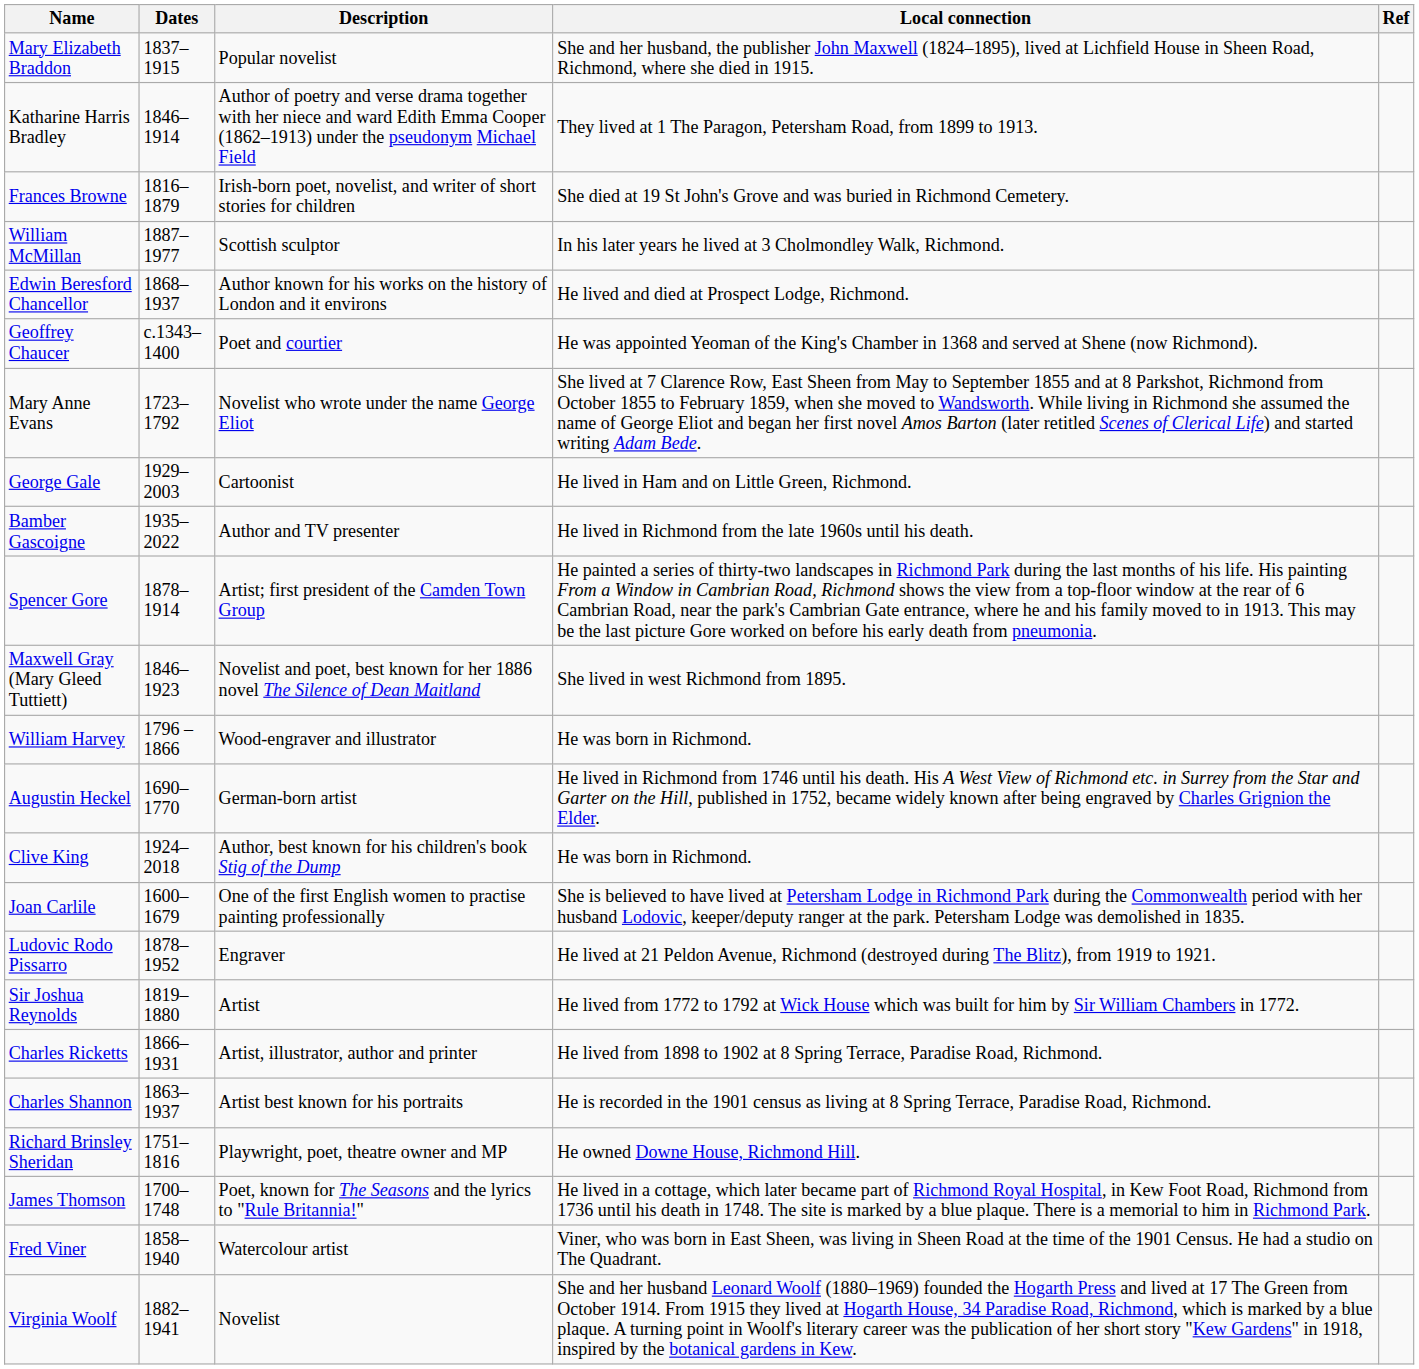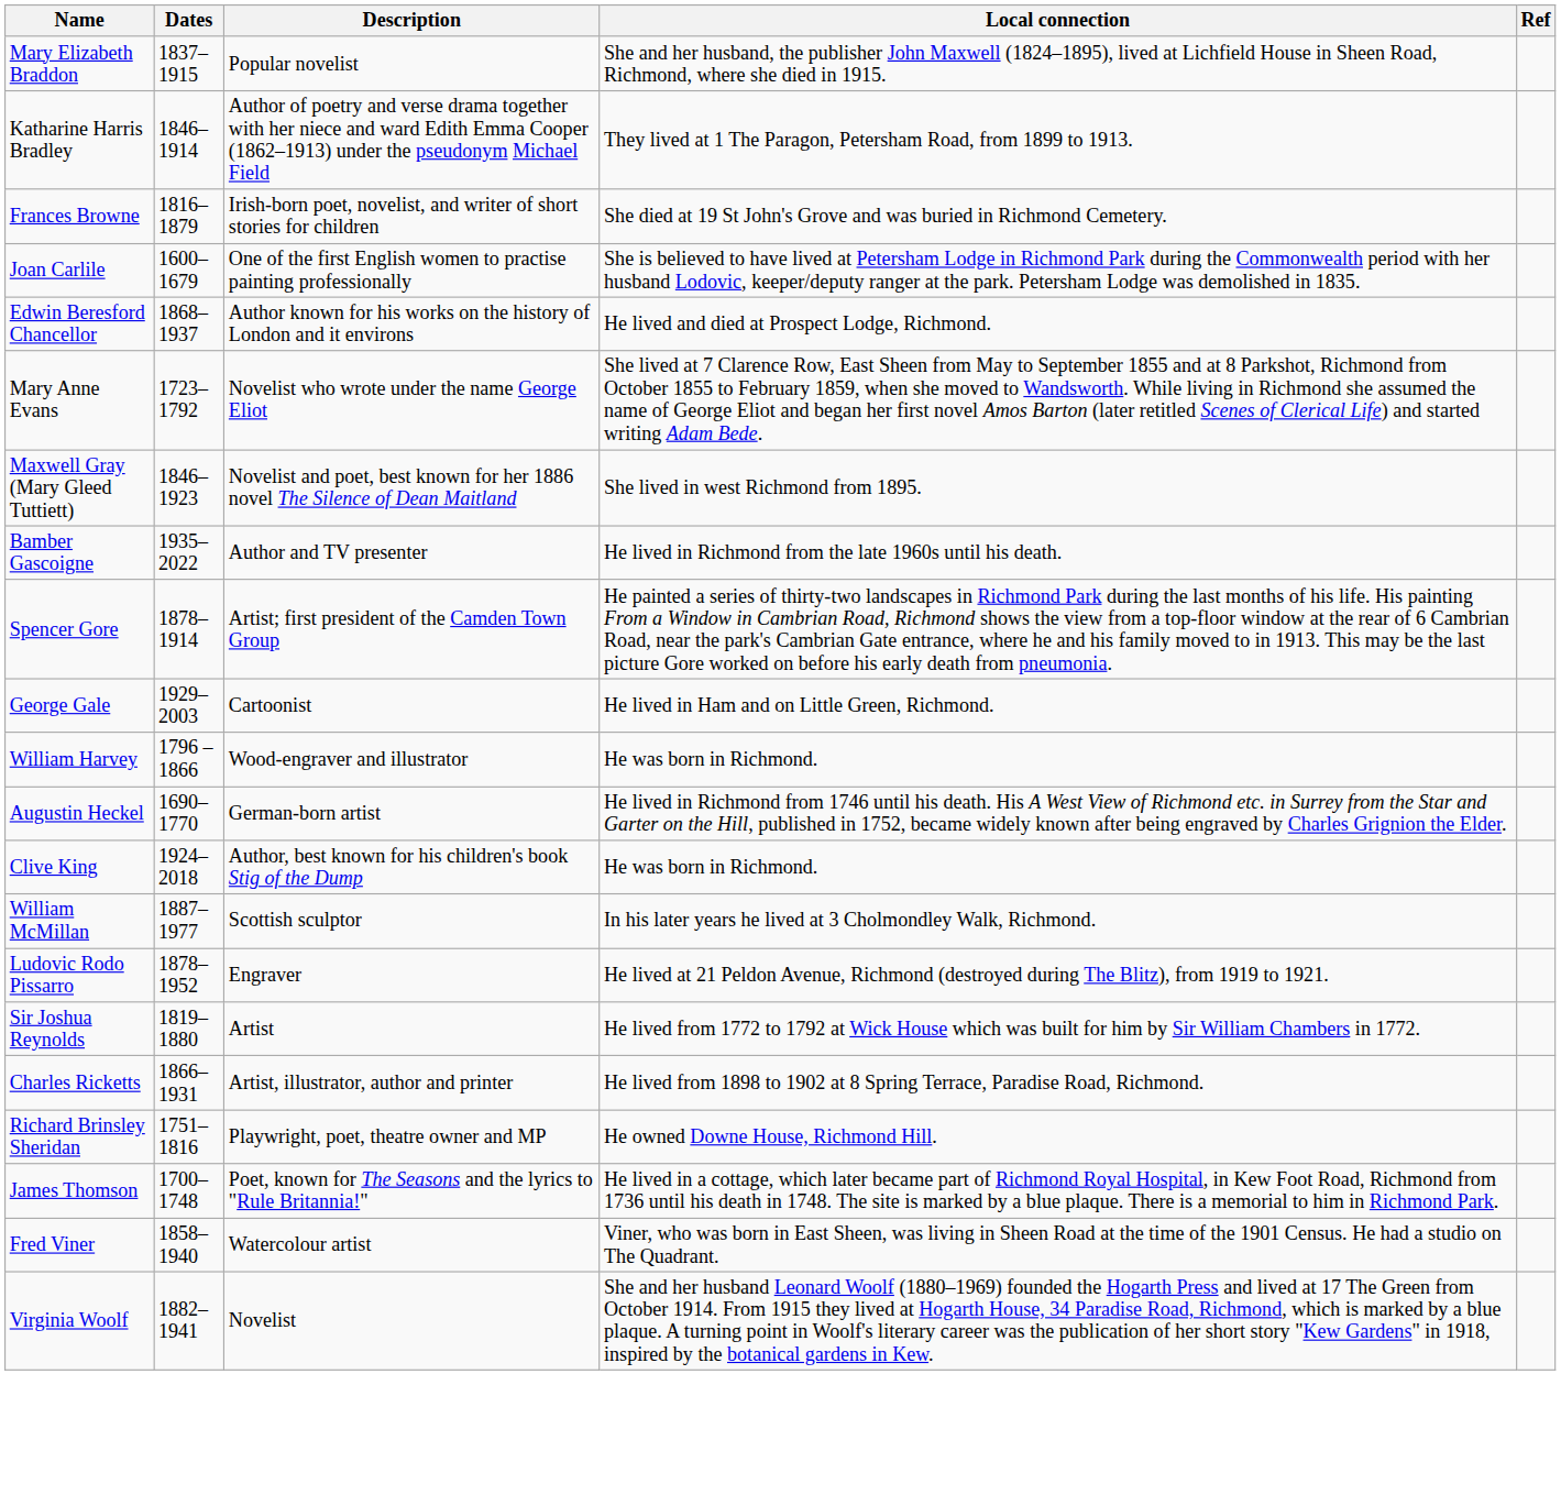 <table class="wikitable sortable">
 <tr>
 <th width=>Name</th>
 <th width=>Dates</th>
 <th width=>Description</th>
 <th width=>Local connection</th>
 <th width=>Ref</th>
 </tr>
 <tr>
 <td><a href='#'>Mary Elizabeth Braddon</a></td>
 <td>1837–1915</td>
 <td>Popular novelist</td>
 <td>She and her husband, the publisher <a href='#'>John Maxwell</a> (1824–1895), lived at Lichfield House in Sheen Road, Richmond, where she died in 1915.</td>
 <td></td>
 </tr>
 <tr>
 <td>Katharine Harris Bradley</td>
 <td>1846–1914</td>
 <td>Author of poetry and verse drama together with her niece and ward Edith Emma Cooper (1862–1913) under the <a href='#'>pseudonym</a> <a href='#'>Michael Field</a></td>
 <td>They lived at 1 The Paragon, Petersham Road, from 1899 to 1913.</td>
 <td></td>
 </tr>
 <tr>
 <td><a href='#'>Frances Browne</a></td>
 <td>1816–1879</td>
 <td>Irish-born poet, novelist, and writer of short stories for children</td>
 <td>She died at 19 St John's Grove and was buried in Richmond Cemetery.</td>
 <td></td>
 </tr>
 <tr>
-<td><a href='#'>William McMillan</a></td>
-<td>1887–1977</td>
-<td>Scottish sculptor</td>
-<td>In his later years he lived at 3 Cholmondley Walk, Richmond.</td>
+<td><a href='#'>Joan Carlile</a></td>
+<td>1600–1679</td>
+<td>One of the first English women to practise painting professionally</td>
+<td>She is believed to have lived at <a href='#'>Petersham Lodge in Richmond Park</a> during the <a href='#'>Commonwealth</a> period with her husband <a href='#'>Lodovic</a>, keeper/deputy ranger at the park. Petersham Lodge was demolished in 1835.</td>
 <td></td>
 </tr>
 <tr>
 <td><a href='#'>Edwin Beresford Chancellor</a></td>
 <td>1868–1937</td>
 <td>Author known for his works on the history of London and it environs</td>
 <td>He lived and died at Prospect Lodge, Richmond.</td>
 <td></td>
 </tr>
 <tr>
-<td><a href='#'>Geoffrey Chaucer</a></td>
-<td>c.1343–1400</td>
-<td>Poet and <a href='#'>courtier</a></td>
-<td>He was appointed Yeoman of the King's Chamber in 1368 and served at Shene (now Richmond).</td>
-<td></td>
-</tr>
-<tr>
 <td>Mary Anne Evans</td>
 <td>1723–1792</td>
 <td>Novelist who wrote under the name <a href='#'>George Eliot</a></td>
 <td>She lived at 7 Clarence Row, East Sheen from May to September 1855 and at 8 Parkshot, Richmond from October 1855 to February 1859, when she moved to <a href='#'>Wandsworth</a>. While living in Richmond she assumed the name of George Eliot and began her first novel <em>Amos Barton</em> (later retitled <em><a href='#'>Scenes of Clerical Life</a></em>) and started writing <em><a href='#'>Adam Bede</a></em>.</td>
 <td></td>
 </tr>
 <tr>
-<td><a href='#'>George Gale</a></td>
-<td>1929–2003</td>
-<td>Cartoonist</td>
-<td>He lived in Ham and on Little Green, Richmond.</td>
+<td><a href='#'>Maxwell Gray</a> (Mary Gleed Tuttiett)</td>
+<td>1846–1923</td>
+<td>Novelist and poet, best known for her 1886 novel <em><a href='#'>The Silence of Dean Maitland</a></em></td>
+<td>She lived in west Richmond from 1895.</td>
 <td></td>
 </tr>
 <tr>
 <td><a href='#'>Bamber Gascoigne</a></td>
 <td>1935–2022</td>
 <td>Author and TV presenter</td>
 <td>He lived in Richmond from the late 1960s until his death.</td>
 <td></td>
 </tr>
 <tr>
 <td><a href='#'>Spencer Gore</a></td>
 <td>1878–1914</td>
 <td>Artist; first president of the <a href='#'>Camden Town Group</a></td>
 <td>He painted a series of thirty-two landscapes in <a href='#'>Richmond Park</a> during the last months of his life. His painting <em>From a Window in Cambrian Road, Richmond</em> shows the view from a top-floor window at the rear of 6 Cambrian Road, near the park's Cambrian Gate entrance, where he and his family moved to in 1913. This may be the last picture Gore worked on before his early death from <a href='#'>pneumonia</a>.</td>
 <td></td>
 </tr>
 <tr>
-<td><a href='#'>Maxwell Gray</a> (Mary Gleed Tuttiett)</td>
-<td>1846–1923</td>
-<td>Novelist and poet, best known for her 1886 novel <em><a href='#'>The Silence of Dean Maitland</a></em></td>
-<td>She lived in west Richmond from 1895.</td>
+<td><a href='#'>George Gale</a></td>
+<td>1929–2003</td>
+<td>Cartoonist</td>
+<td>He lived in Ham and on Little Green, Richmond.</td>
 <td></td>
 </tr>
 <tr>
 <td><a href='#'>William Harvey</a></td>
 <td>1796 –1866</td>
 <td>Wood-engraver and illustrator</td>
 <td>He was born in Richmond.</td>
 <td></td>
 </tr>
 <tr>
 <td><a href='#'>Augustin Heckel</a></td>
 <td>1690–1770</td>
 <td>German-born artist</td>
 <td>He lived in Richmond from 1746 until his death. His <em>A West View of Richmond etc. in Surrey from the Star and Garter on the Hill</em>, published in 1752, became widely known after being engraved by <a href='#'>Charles Grignion the Elder</a>.</td>
 <td></td>
 </tr>
 <tr>
 <td><a href='#'>Clive King</a></td>
 <td>1924–2018</td>
 <td>Author, best known for his children's book <em><a href='#'>Stig of the Dump</a></em></td>
 <td>He was born in Richmond.</td>
 <td></td>
 </tr>
 <tr>
-<td><a href='#'>Joan Carlile</a></td>
-<td>1600–1679</td>
-<td>One of the first English women to practise painting professionally</td>
-<td>She is believed to have lived at <a href='#'>Petersham Lodge in Richmond Park</a> during the <a href='#'>Commonwealth</a> period with her husband <a href='#'>Lodovic</a>, keeper/deputy ranger at the park. Petersham Lodge was demolished in 1835.</td>
+<td><a href='#'>William McMillan</a></td>
+<td>1887–1977</td>
+<td>Scottish sculptor</td>
+<td>In his later years he lived at 3 Cholmondley Walk, Richmond.</td>
 <td></td>
 </tr>
 <tr>
 <td><a href='#'>Ludovic Rodo Pissarro</a></td>
 <td>1878–1952</td>
 <td>Engraver</td>
 <td>He lived at 21 Peldon Avenue, Richmond (destroyed during <a href='#'>The Blitz</a>), from 1919 to 1921.</td>
 <td></td>
 </tr>
 <tr>
 <td><a href='#'>Sir Joshua Reynolds</a></td>
 <td>1819–1880</td>
 <td>Artist</td>
 <td>He lived from 1772 to 1792 at <a href='#'>Wick House</a> which was built for him by <a href='#'>Sir William Chambers</a> in 1772.</td>
 <td></td>
 </tr>
 <tr>
 <td><a href='#'>Charles Ricketts</a></td>
 <td>1866–1931</td>
 <td>Artist, illustrator, author and printer</td>
 <td>He lived from 1898 to 1902 at 8 Spring Terrace, Paradise Road, Richmond.</td>
-<td></td>
-</tr>
-<tr>
-<td><a href='#'>Charles Shannon</a></td>
-<td>1863–1937</td>
-<td>Artist best known for his portraits</td>
-<td>He is recorded in the 1901 census as living at 8 Spring Terrace, Paradise Road, Richmond.</td>
 <td></td>
 </tr>
 <tr>
 <td><a href='#'>Richard Brinsley Sheridan</a></td>
 <td>1751–1816</td>
 <td>Playwright, poet, theatre owner and MP</td>
 <td>He owned <a href='#'>Downe House, Richmond Hill</a>.</td>
 <td></td>
 </tr>
 <tr>
 <td><a href='#'>James Thomson</a></td>
 <td>1700–1748</td>
 <td>Poet, known for <em><a href='#'>The Seasons</a></em> and the lyrics to "<a href='#'>Rule Britannia!</a>"</td>
 <td>He lived in a cottage, which later became part of <a href='#'>Richmond Royal Hospital</a>, in Kew Foot Road, Richmond from 1736 until his death in 1748. The site is marked by a blue plaque. There is a memorial to him in <a href='#'>Richmond Park</a>.</td>
 <td></td>
 </tr>
 <tr>
 <td><a href='#'>Fred Viner</a></td>
 <td>1858–1940</td>
 <td>Watercolour artist</td>
 <td>Viner, who was born in East Sheen, was living in Sheen Road at the time of the 1901 Census. He had a studio on The Quadrant.</td>
 <td></td>
 </tr>
 <tr>
 <td><a href='#'>Virginia Woolf</a></td>
 <td>1882–1941</td>
 <td>Novelist</td>
 <td>She and her husband <a href='#'>Leonard Woolf</a> (1880–1969) founded the <a href='#'>Hogarth Press</a> and lived at 17 The Green from October 1914. From 1915 they lived at <a href='#'>Hogarth House, 34 Paradise Road, Richmond</a>, which is marked by a blue plaque. A turning point in Woolf's literary career was the publication of her short story "<a href='#'>Kew Gardens</a>" in 1918, inspired by the <a href='#'>botanical gardens in Kew</a>.</td>
 <td></td>
 </tr>
 </table>
